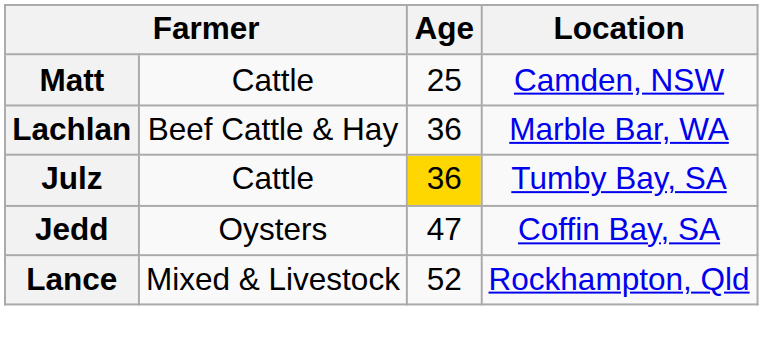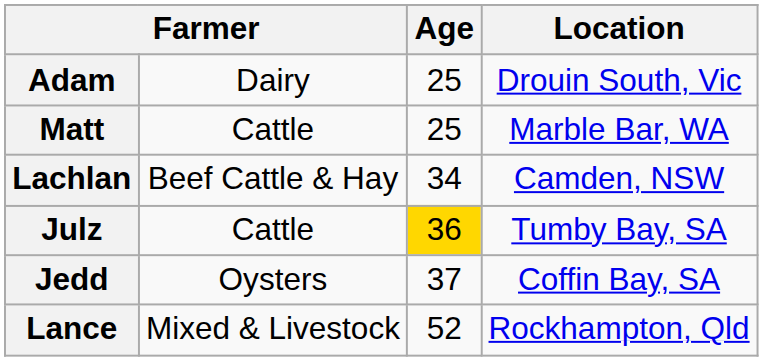 <table class="wikitable" style="text-align: center;">
 <tr>
 <th colspan=2>Farmer</th>
 <th>Age</th>
 <th>Location</th>
 </tr>
 <tr>
+<th>Adam</th>
+<td>Dairy</td>
+<td>25</td>
+<td><a href='#'>Drouin South, Vic</a></td>
+</tr>
+<tr>
 <th>Matt</th>
 <td>Cattle</td>
 <td>25</td>
-<td><a href='#'>Camden, NSW</a></td>
+<td><a href='#'>Marble Bar, WA</a></td>
 </tr>
 <tr>
 <th>Lachlan</th>
 <td>Beef Cattle & Hay</td>
-<td>36</td>
-<td><a href='#'>Marble Bar, WA</a></td>
+<td>34</td>
+<td><a href='#'>Camden, NSW</a></td>
 </tr>
 <tr>
 <th>Julz</th>
 <td>Cattle</td>
 <td style="background: gold;">36</td>
 <td><a href='#'>Tumby Bay, SA</a></td>
 </tr>
 <tr>
 <th>Jedd</th>
 <td>Oysters</td>
-<td>47</td>
+<td>37</td>
 <td><a href='#'>Coffin Bay, SA</a></td>
 </tr>
 <tr>
 <th>Lance</th>
 <td>Mixed & Livestock</td>
 <td>52</td>
 <td><a href='#'>Rockhampton, Qld</a></td>
 </tr>
 </table>
